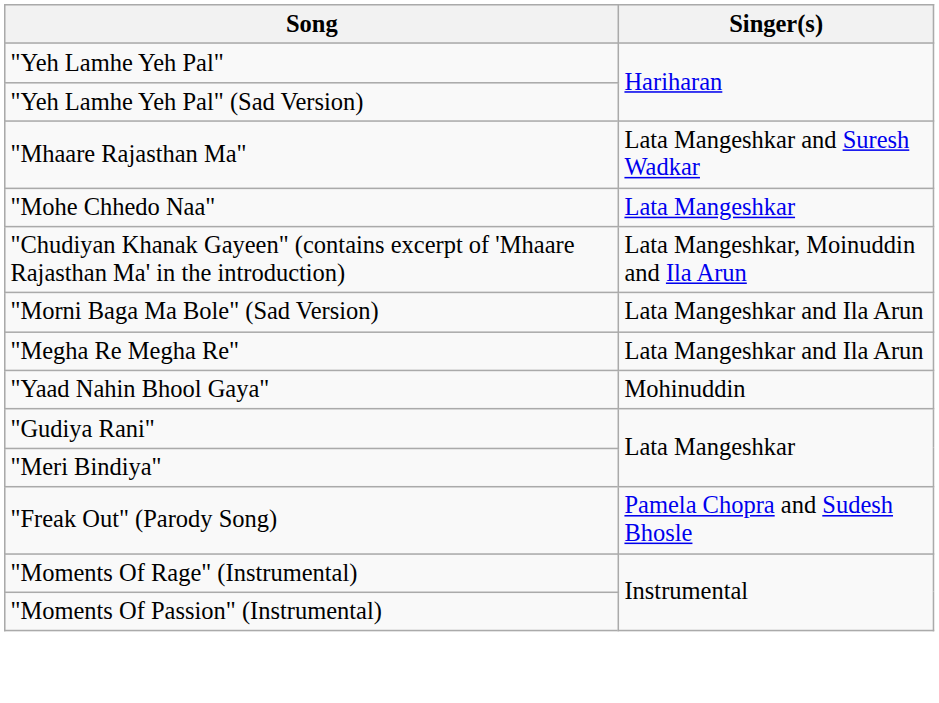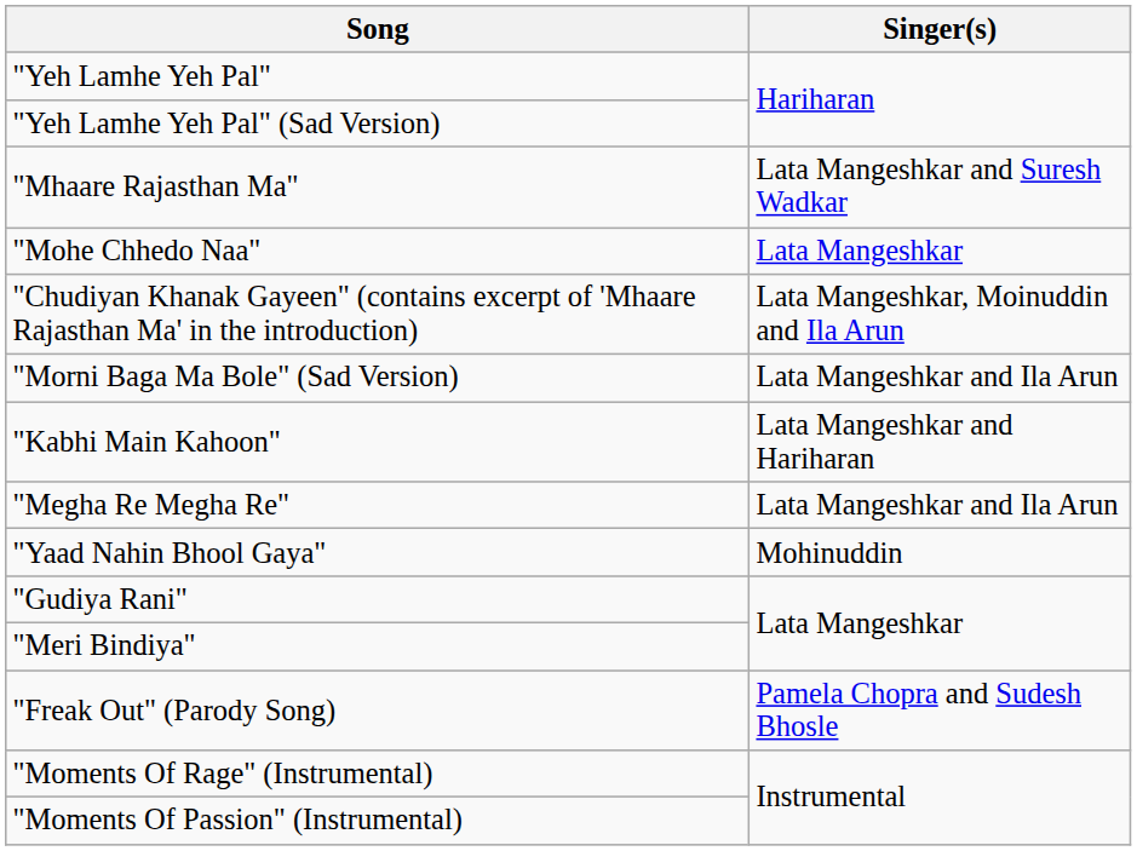 <table class="wikitable">
 <tr>
 <th>Song</th>
 <th>Singer(s)</th>
 </tr>
 <tr>
 <td>"Yeh Lamhe Yeh Pal"</td>
 <td rowspan="2"><a href='#'>Hariharan</a></td>
 </tr>
 <tr>
 <td>"Yeh Lamhe Yeh Pal" (Sad Version)</td>
 </tr>
 <tr>
 <td>"Mhaare Rajasthan Ma"</td>
 <td>Lata Mangeshkar and <a href='#'>Suresh Wadkar</a></td>
 </tr>
 <tr>
 <td>"Mohe Chhedo Naa"</td>
 <td><a href='#'>Lata Mangeshkar</a></td>
 </tr>
 <tr>
 <td>"Chudiyan Khanak Gayeen" (contains excerpt of 'Mhaare Rajasthan Ma' in the introduction)</td>
 <td>Lata Mangeshkar, Moinuddin and <a href='#'>Ila Arun</a></td>
 </tr>
 <tr>
 <td>"Morni Baga Ma Bole" (Sad Version)</td>
 <td>Lata Mangeshkar and Ila Arun</td>
 </tr>
 <tr>
+<td>"Kabhi Main Kahoon"</td>
+<td>Lata Mangeshkar and Hariharan</td>
+</tr>
+<tr>
 <td>"Megha Re Megha Re"</td>
 <td>Lata Mangeshkar and Ila Arun</td>
 </tr>
 <tr>
 <td>"Yaad Nahin Bhool Gaya"</td>
 <td>Mohinuddin</td>
 </tr>
 <tr>
 <td>"Gudiya Rani"</td>
 <td rowspan="2">Lata Mangeshkar</td>
 </tr>
 <tr>
 <td>"Meri Bindiya"</td>
 </tr>
 <tr>
 <td>"Freak Out" (Parody Song)</td>
 <td><a href='#'>Pamela Chopra</a> and <a href='#'>Sudesh Bhosle</a></td>
 </tr>
 <tr>
 <td>"Moments Of Rage" (Instrumental)</td>
 <td rowspan="2">Instrumental</td>
 </tr>
 <tr>
 <td>"Moments Of Passion" (Instrumental)</td>
 </tr>
 </table>
